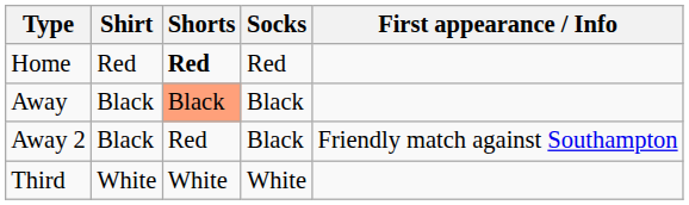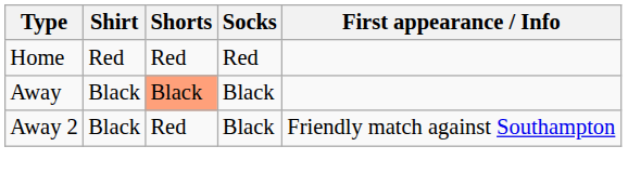 <table class="wikitable">
 <tr>
 <th>Type</th>
 <th>Shirt</th>
 <th>Shorts</th>
 <th>Socks</th>
 <th>First appearance / Info</th>
 </tr>
 <tr>
 <td>Home</td>
 <td>Red</td>
-<td><strong>Red</strong></td>
+<td>Red</td>
 <td>Red</td>
 <td></td>
 </tr>
 <tr>
 <td>Away</td>
 <td>Black</td>
 <td style="background: lightsalmon;">Black</td>
 <td>Black</td>
 <td></td>
 </tr>
 <tr>
 <td>Away 2</td>
 <td>Black</td>
 <td>Red</td>
 <td>Black</td>
 <td>Friendly match against <a href='#'>Southampton</a></td>
 </tr>
-<tr>
-<td>Third</td>
-<td>White</td>
-<td>White</td>
-<td>White</td>
-<td></td>
-</tr>
 </table>
